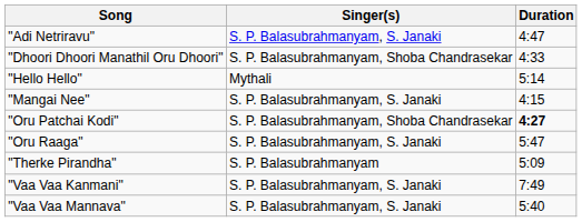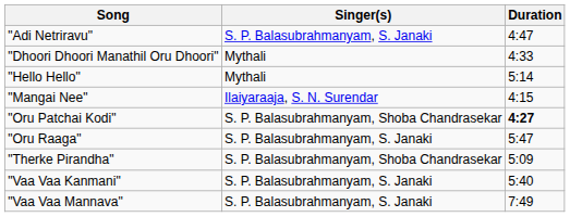 <table class="wikitable" style="font-size:95%;">
 <tr>
 <th>Song</th>
 <th>Singer(s)</th>
 <th>Duration</th>
 </tr>
 <tr>
 <td>"Adi Netriravu"</td>
 <td><a href='#'>S. P. Balasubrahmanyam</a>, <a href='#'>S. Janaki</a></td>
 <td>4:47</td>
 </tr>
 <tr>
 <td>"Dhoori Dhoori Manathil Oru Dhoori"</td>
-<td>S. P. Balasubrahmanyam, Shoba Chandrasekar</td>
+<td>Mythali</td>
 <td>4:33</td>
 </tr>
 <tr>
 <td>"Hello Hello"</td>
 <td>Mythali</td>
 <td>5:14</td>
 </tr>
 <tr>
 <td>"Mangai Nee"</td>
-<td>S. P. Balasubrahmanyam, S. Janaki</td>
+<td><a href='#'>Ilaiyaraaja</a>, <a href='#'>S. N. Surendar</a></td>
 <td>4:15</td>
 </tr>
 <tr>
 <td>"Oru Patchai Kodi"</td>
 <td>S. P. Balasubrahmanyam, Shoba Chandrasekar</td>
 <td><strong>4:27</strong></td>
 </tr>
 <tr>
 <td>"Oru Raaga"</td>
 <td>S. P. Balasubrahmanyam, S. Janaki</td>
 <td>5:47</td>
 </tr>
 <tr>
 <td>"Therke Pirandha"</td>
-<td>S. P. Balasubrahmanyam</td>
+<td>S. P. Balasubrahmanyam, Shoba Chandrasekar</td>
 <td>5:09</td>
 </tr>
 <tr>
 <td>"Vaa Vaa Kanmani"</td>
 <td>S. P. Balasubrahmanyam, S. Janaki</td>
-<td>7:49</td>
+<td>5:40</td>
 </tr>
 <tr>
 <td>"Vaa Vaa Mannava"</td>
 <td>S. P. Balasubrahmanyam, S. Janaki</td>
-<td>5:40</td>
+<td>7:49</td>
 </tr>
 </table>
